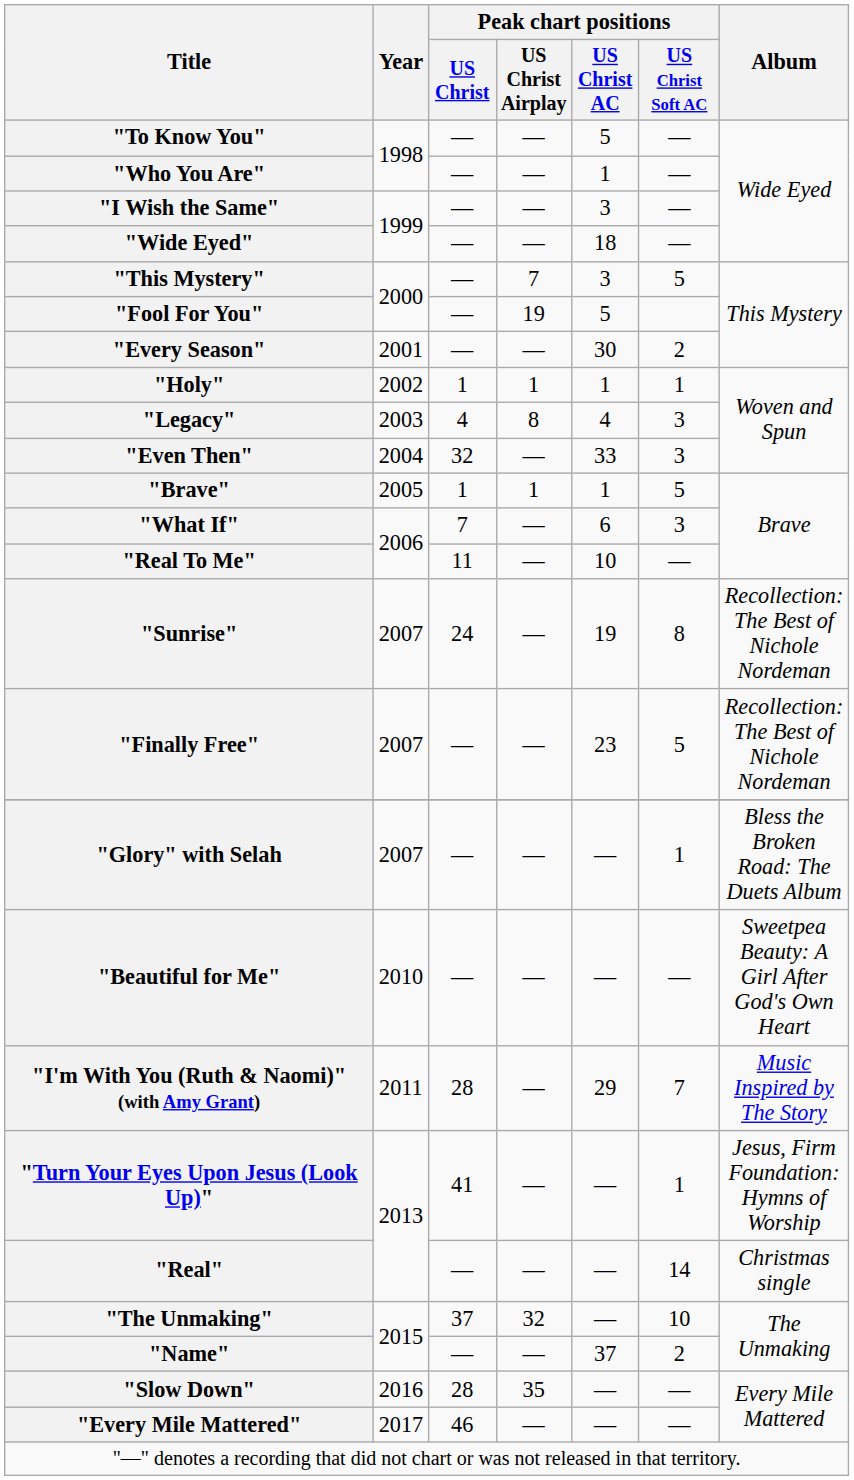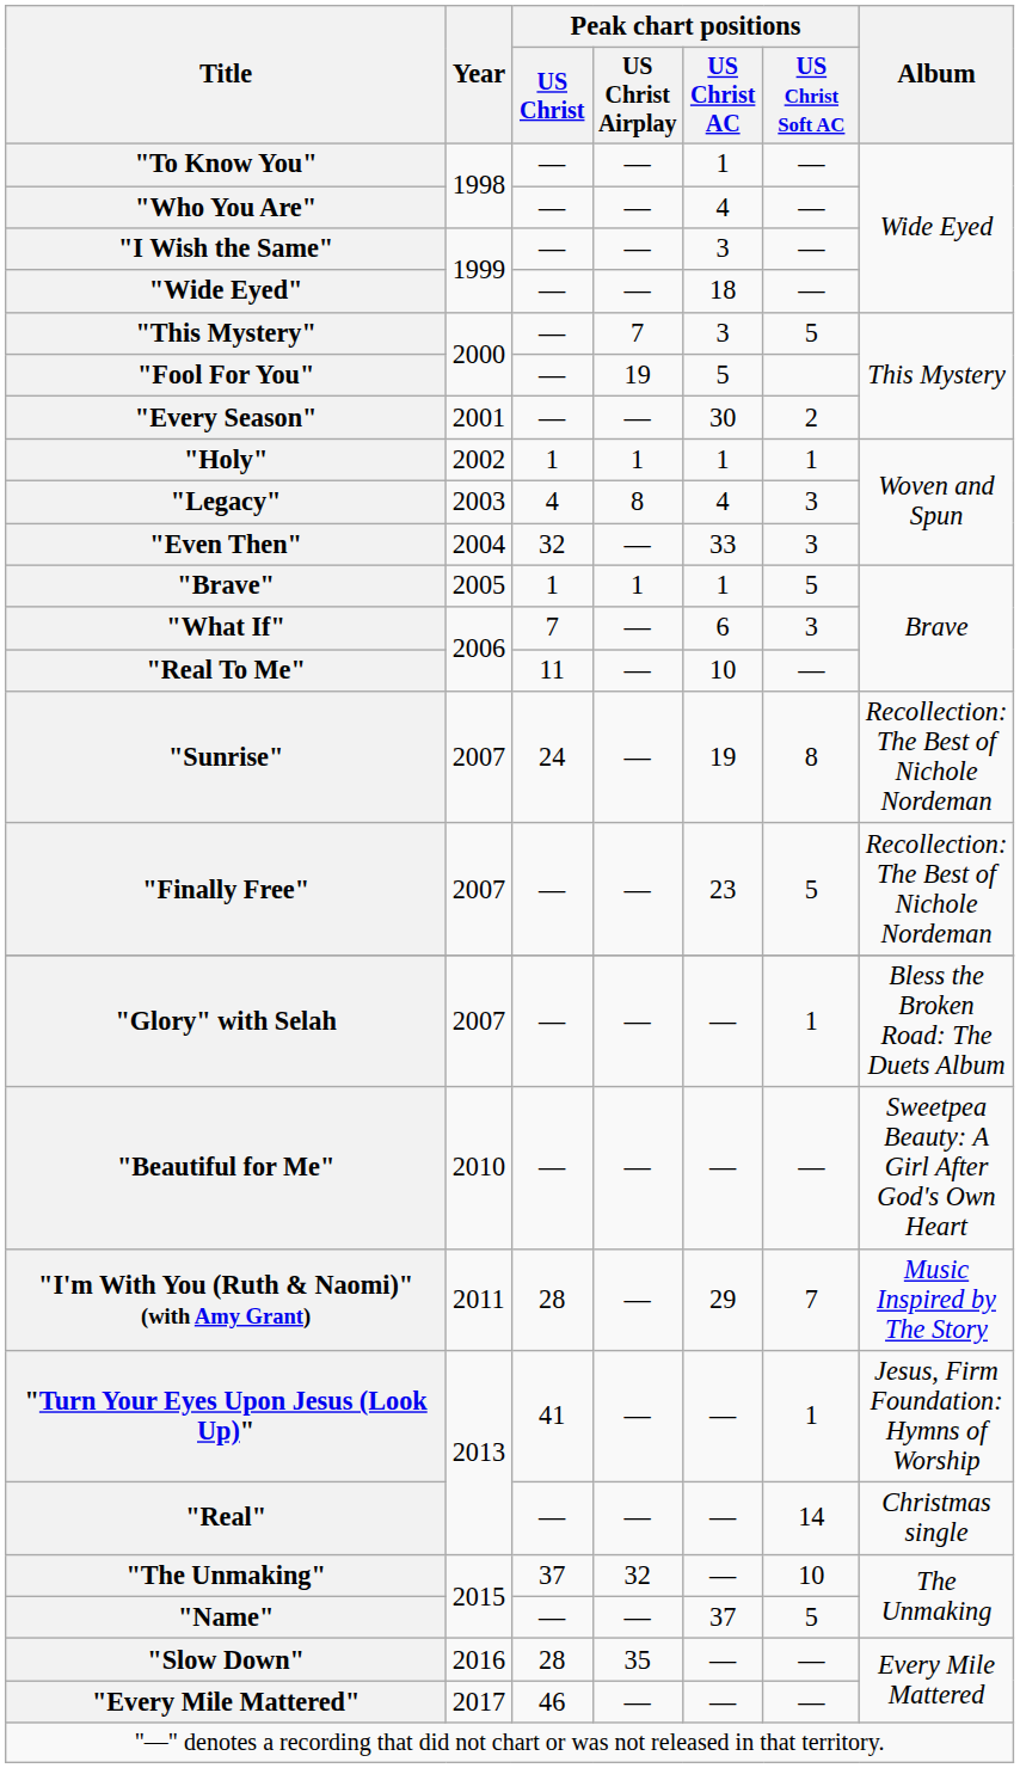 <table class="wikitable plainrowheaders" style="text-align:center;" border="1">
 <tr>
 <th scope="col" rowspan="2" style="width:20em;">Title</th>
 <th scope="col" rowspan="2">Year</th>
 <th scope="col" colspan="4">Peak chart positions</th>
 <th scope="col" rowspan="2">Album</th>
 </tr>
 <tr>
 <th scope="col" style="width:3em;font-size:90%;"><a href='#'>US<br>Christ</a><br></th>
 <th scope="col" style="width:3em;font-size:90%;">US<br>Christ Airplay<br></th>
 <th scope="col" style="width:3em;font-size:90%;"><a href='#'>US<br>Christ AC</a><br></th>
 <th scope="col" style="width:4em;font-size:90%;"><a href='#'>US<br><small>Christ<br>Soft AC</small></a><br></th>
 </tr>
 <tr>
 <th scope="row">"To Know You"</th>
 <td rowspan="2">1998</td>
 <td>—</td>
 <td>—</td>
-<td>5</td>
+<td>1</td>
 <td>—</td>
 <td rowspan="4"><em>Wide Eyed</em></td>
 </tr>
 <tr>
 <th scope="row">"Who You Are"</th>
 <td>—</td>
 <td>—</td>
-<td>1</td>
+<td>4</td>
 <td>—</td>
 </tr>
 <tr>
 <th scope="row">"I Wish the Same"</th>
 <td rowspan="2">1999</td>
 <td>—</td>
 <td>—</td>
 <td>3</td>
 <td>—</td>
 </tr>
 <tr>
 <th scope="row">"Wide Eyed"</th>
 <td>—</td>
 <td>—</td>
 <td>18</td>
 <td>—</td>
 </tr>
 <tr>
 <th scope="row">"This Mystery"</th>
 <td rowspan="2">2000</td>
 <td>—</td>
 <td>7</td>
 <td>3</td>
 <td>5</td>
 <td rowspan="3"><em>This Mystery</em></td>
 </tr>
 <tr>
 <th scope="row">"Fool For You"</th>
 <td>—</td>
 <td>19</td>
 <td>5</td>
 </tr>
 <tr>
 <th scope="row">"Every Season"</th>
 <td rowspan="1">2001</td>
 <td>—</td>
 <td>—</td>
 <td>30</td>
 <td>2</td>
 </tr>
 <tr>
 <th scope="row">"Holy"</th>
 <td>2002</td>
 <td>1</td>
 <td>1</td>
 <td>1</td>
 <td>1</td>
 <td rowspan="3"><em>Woven and Spun</em></td>
 </tr>
 <tr>
 <th scope="row">"Legacy"</th>
 <td>2003</td>
 <td>4</td>
 <td>8</td>
 <td>4</td>
 <td>3</td>
 </tr>
 <tr>
 <th scope="row">"Even Then"</th>
 <td>2004</td>
 <td>32</td>
 <td>—</td>
 <td>33</td>
 <td>3</td>
 </tr>
 <tr>
 <th scope="row">"Brave"</th>
 <td>2005</td>
 <td>1</td>
 <td>1</td>
 <td>1</td>
 <td>5</td>
 <td rowspan="3"><em>Brave</em></td>
 </tr>
 <tr>
 <th scope="row">"What If"</th>
 <td rowspan="2">2006</td>
 <td>7</td>
 <td>—</td>
 <td>6</td>
 <td>3</td>
 </tr>
 <tr>
 <th scope="row">"Real To Me"</th>
 <td>11</td>
 <td>—</td>
 <td>10</td>
 <td>—</td>
 </tr>
 <tr>
 <th scope="row">"Sunrise"</th>
 <td>2007</td>
 <td>24</td>
 <td>—</td>
 <td>19</td>
 <td>8</td>
 <td><em>Recollection: The Best of Nichole Nordeman</em></td>
 </tr>
 <tr>
 <th scope="row">"Finally Free"</th>
 <td>2007</td>
 <td>—</td>
 <td>—</td>
 <td>23</td>
 <td>5</td>
 <td><em>Recollection: The Best of Nichole Nordeman</em></td>
 </tr>
 <tr>
 </tr>
 <tr>
 <th scope="row">"Glory" with Selah</th>
 <td>2007</td>
 <td>—</td>
 <td>—</td>
 <td>—</td>
 <td>1</td>
 <td><em>Bless the Broken Road: The Duets Album</em></td>
 </tr>
 <tr>
 <th scope="row">"Beautiful for Me"</th>
 <td>2010</td>
 <td>—</td>
 <td>—</td>
 <td>—</td>
 <td>—</td>
 <td><em>Sweetpea Beauty: A Girl After God's Own Heart</em></td>
 </tr>
 <tr>
 <th scope="row">"I'm With You (Ruth & Naomi)"<br><small>(with <a href='#'>Amy Grant</a>)</small></th>
 <td>2011</td>
 <td>28</td>
 <td>—</td>
 <td>29</td>
 <td>7</td>
 <td><em><a href='#'>Music Inspired by The Story</a></em></td>
 </tr>
 <tr>
 <th scope="row">"<a href='#'>Turn Your Eyes Upon Jesus (Look Up)</a>"</th>
 <td rowspan="2">2013</td>
 <td>41</td>
 <td>—</td>
 <td>—</td>
 <td>1</td>
 <td><em>Jesus, Firm Foundation: Hymns of Worship</em></td>
 </tr>
 <tr>
 <th scope="row">"Real"</th>
 <td>—</td>
 <td>—</td>
 <td>—</td>
 <td>14</td>
 <td><em>Christmas single</em></td>
 </tr>
 <tr>
 <th scope="row">"The Unmaking"</th>
 <td rowspan="2">2015</td>
 <td>37</td>
 <td>32</td>
 <td>—</td>
 <td>10</td>
 <td rowspan="2"><em>The Unmaking</em></td>
 </tr>
 <tr>
 <th scope="row">"Name"</th>
 <td>—</td>
 <td>—</td>
 <td>37</td>
-<td>2</td>
+<td>5</td>
 </tr>
 <tr>
 <th scope="row">"Slow Down"</th>
 <td>2016</td>
 <td>28</td>
 <td>35</td>
 <td>—</td>
 <td>—</td>
 <td rowspan="2"><em>Every Mile Mattered</em></td>
 </tr>
 <tr>
 <th scope="row">"Every Mile Mattered"</th>
 <td>2017</td>
 <td>46</td>
 <td>—</td>
 <td>—</td>
 <td>—</td>
 </tr>
 <tr>
 <td colspan="7" style="font-size:90%">"—" denotes a recording that did not chart or was not released in that territory.</td>
 </tr>
 </table>
